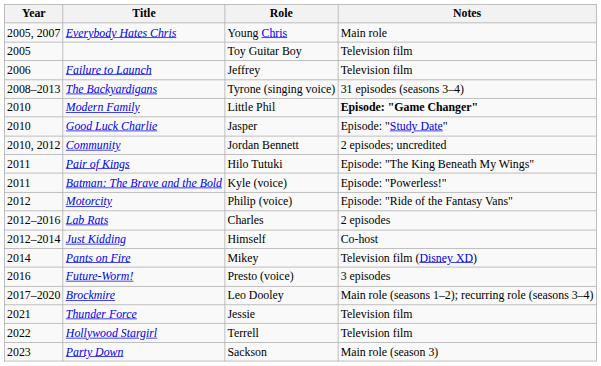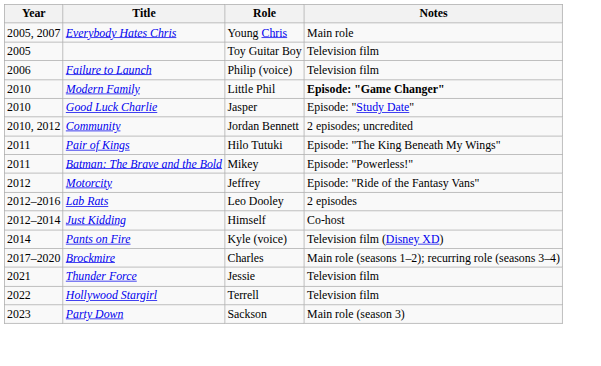 <table class="wikitable">
 <tr>
 <th>Year</th>
 <th>Title</th>
 <th>Role</th>
 <th>Notes</th>
 </tr>
 <tr>
 <td>2005, 2007</td>
 <td><em><a href='#'>Everybody Hates Chris</a></em></td>
 <td>Young <a href='#'>Chris</a></td>
 <td>Main role</td>
 </tr>
 <tr>
 <td>2005</td>
 <td></td>
 <td>Toy Guitar Boy</td>
 <td>Television film</td>
 </tr>
 <tr>
 <td>2006</td>
 <td><em><a href='#'>Failure to Launch</a></em></td>
-<td>Jeffrey</td>
+<td>Philip (voice)</td>
 <td>Television film</td>
-</tr>
-<tr>
-<td>2008–2013</td>
-<td><em><a href='#'>The Backyardigans</a></em></td>
-<td>Tyrone (singing voice)</td>
-<td>31 episodes (seasons 3–4)</td>
 </tr>
 <tr>
 <td>2010</td>
 <td><em><a href='#'>Modern Family</a></em></td>
 <td>Little Phil</td>
 <td><strong>Episode: "Game Changer"</strong></td>
 </tr>
 <tr>
 <td>2010</td>
 <td><em><a href='#'>Good Luck Charlie</a></em></td>
 <td>Jasper</td>
 <td>Episode: "<a href='#'>Study Date</a>"</td>
 </tr>
 <tr>
 <td>2010, 2012</td>
 <td><em><a href='#'>Community</a></em></td>
 <td>Jordan Bennett</td>
 <td>2 episodes; uncredited</td>
 </tr>
 <tr>
 <td>2011</td>
 <td><em><a href='#'>Pair of Kings</a></em></td>
 <td>Hilo Tutuki</td>
 <td>Episode: "The King Beneath My Wings"</td>
 </tr>
 <tr>
 <td>2011</td>
 <td><em><a href='#'>Batman: The Brave and the Bold</a></em></td>
-<td>Kyle (voice)</td>
+<td>Mikey</td>
 <td>Episode: "Powerless!"</td>
 </tr>
 <tr>
 <td>2012</td>
 <td><em><a href='#'>Motorcity</a></em></td>
-<td>Philip (voice)</td>
+<td>Jeffrey</td>
 <td>Episode: "Ride of the Fantasy Vans"</td>
 </tr>
 <tr>
 <td>2012–2016</td>
 <td><em><a href='#'>Lab Rats</a></em></td>
-<td>Charles</td>
+<td>Leo Dooley</td>
 <td>2 episodes</td>
 </tr>
 <tr>
 <td>2012–2014</td>
 <td><em><a href='#'>Just Kidding</a></em></td>
 <td>Himself</td>
 <td>Co-host</td>
 </tr>
 <tr>
 <td>2014</td>
 <td><em><a href='#'>Pants on Fire</a></em></td>
-<td>Mikey</td>
+<td>Kyle (voice)</td>
 <td>Television film (<a href='#'>Disney XD</a>)</td>
-</tr>
-<tr>
-<td>2016</td>
-<td><em><a href='#'>Future-Worm!</a></em></td>
-<td>Presto (voice)</td>
-<td>3 episodes</td>
 </tr>
 <tr>
 <td>2017–2020</td>
 <td><em><a href='#'>Brockmire</a></em></td>
-<td>Leo Dooley</td>
+<td>Charles</td>
 <td>Main role (seasons 1–2); recurring role (seasons 3–4)</td>
 </tr>
 <tr>
 <td>2021</td>
 <td><em><a href='#'>Thunder Force</a></em></td>
 <td>Jessie</td>
 <td>Television film</td>
 </tr>
 <tr>
 <td>2022</td>
 <td><em><a href='#'>Hollywood Stargirl</a></em></td>
 <td>Terrell</td>
 <td>Television film</td>
 </tr>
 <tr>
 <td>2023</td>
 <td><em><a href='#'>Party Down</a></em></td>
 <td>Sackson</td>
 <td>Main role (season 3)</td>
 </tr>
 </table>
